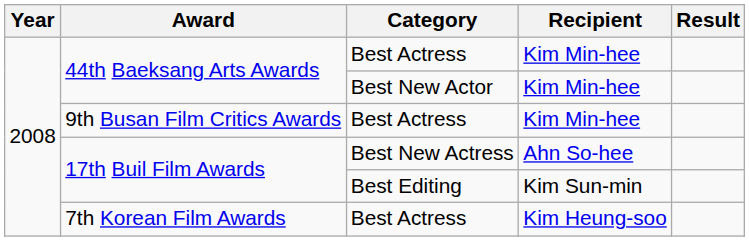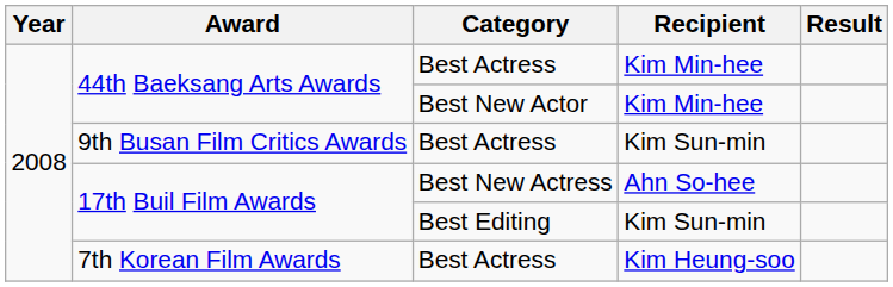 <table class="wikitable">
 <tr>
 <th>Year</th>
 <th>Award</th>
 <th>Category</th>
 <th>Recipient</th>
 <th>Result</th>
 </tr>
 <tr>
 <td rowspan=7>2008</td>
 <td rowspan=2><a href='#'>44th</a> <a href='#'>Baeksang Arts Awards</a></td>
 <td>Best Actress</td>
 <td><a href='#'>Kim Min-hee</a></td>
 <td></td>
 </tr>
 <tr>
 <td>Best New Actor</td>
 <td><a href='#'>Kim Min-hee</a></td>
 <td></td>
 </tr>
 <tr>
 <td>9th <a href='#'>Busan Film Critics Awards</a></td>
 <td>Best Actress</td>
-<td><a href='#'>Kim Min-hee</a></td>
+<td>Kim Sun-min</td>
 <td></td>
 </tr>
 <tr>
 <td rowspan=2><a href='#'>17th</a> <a href='#'>Buil Film Awards</a></td>
 <td>Best New Actress</td>
 <td><a href='#'>Ahn So-hee</a></td>
 <td></td>
 </tr>
 <tr>
 <td>Best Editing</td>
 <td>Kim Sun-min</td>
 <td></td>
 </tr>
 <tr>
 <td>7th <a href='#'>Korean Film Awards</a></td>
 <td>Best Actress</td>
 <td><a href='#'>Kim Heung-soo</a></td>
 <td></td>
 </tr>
 </table>
